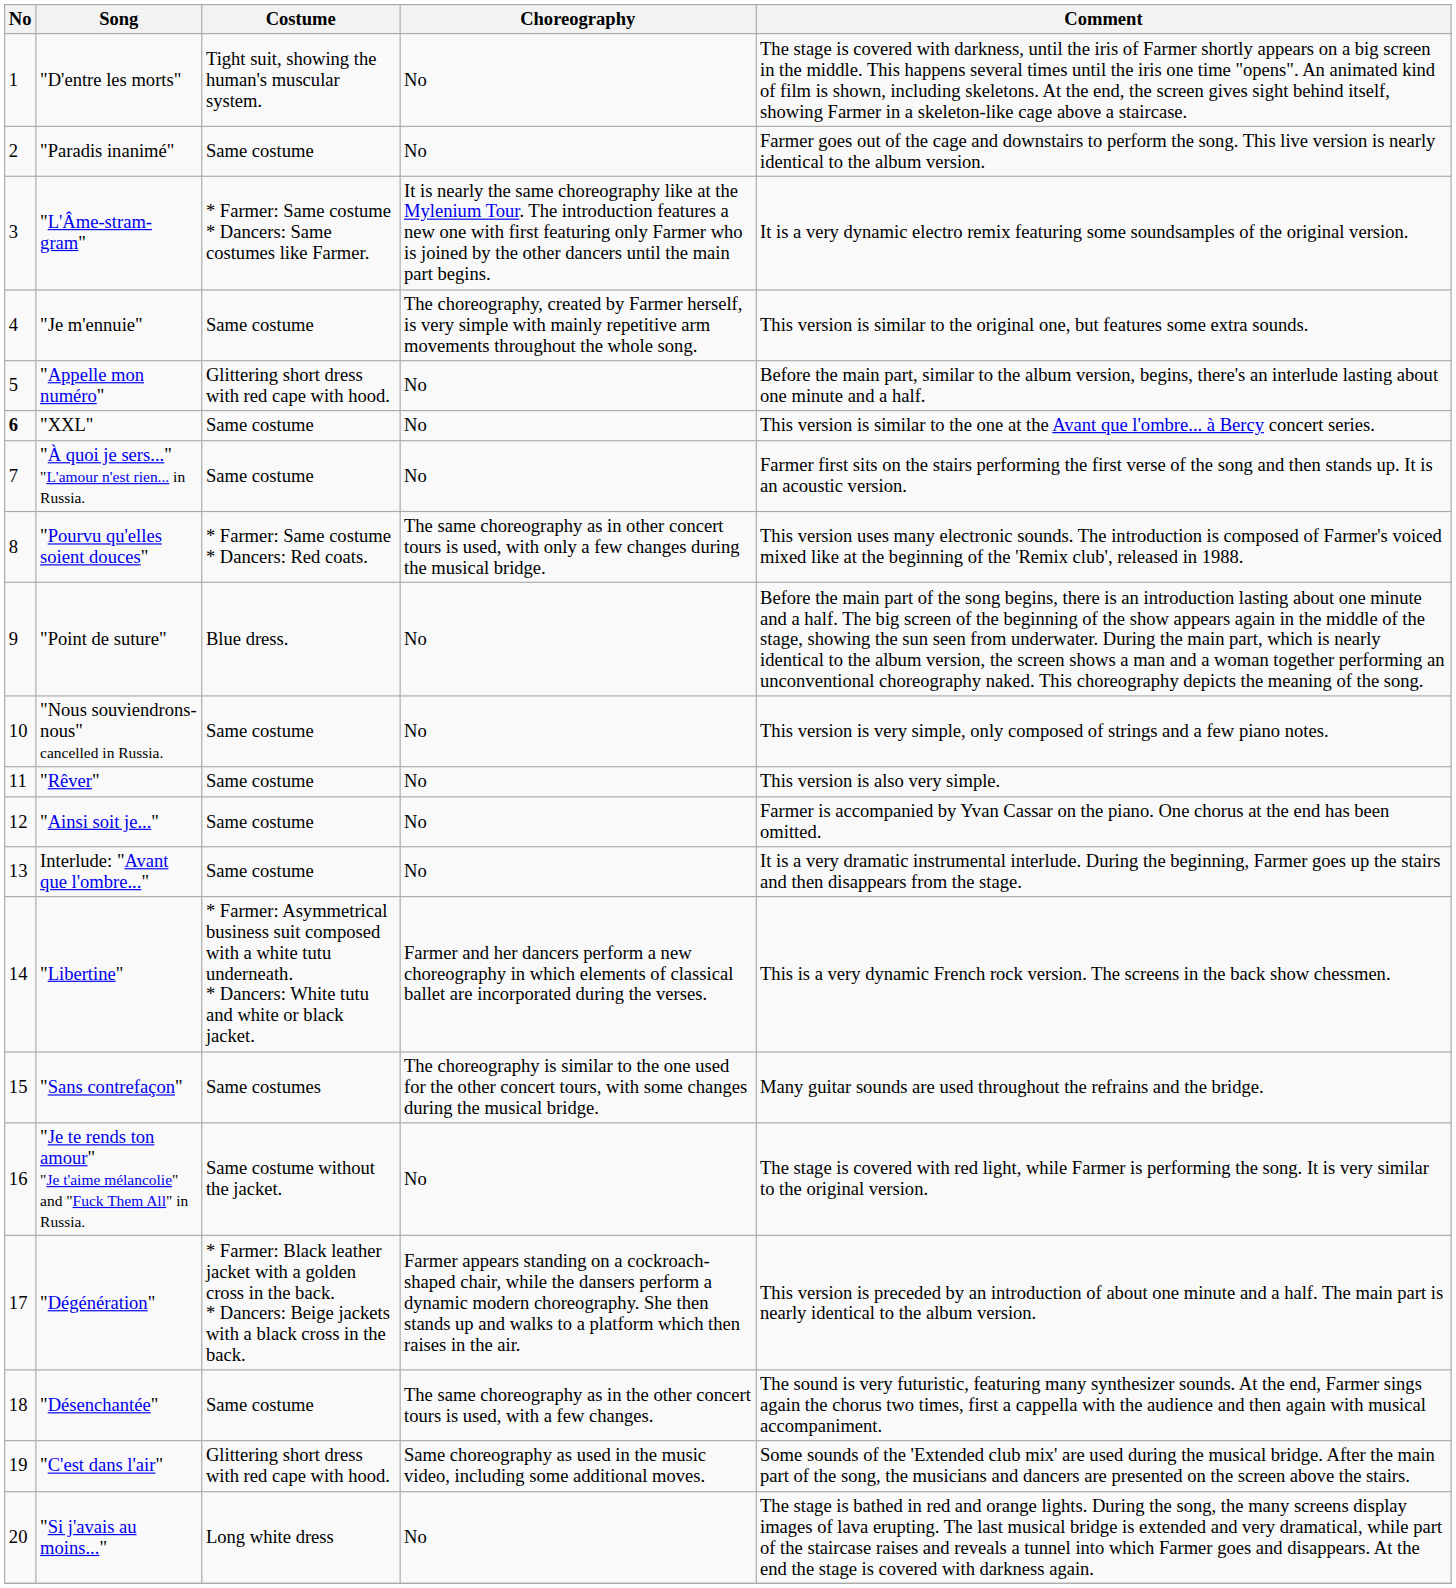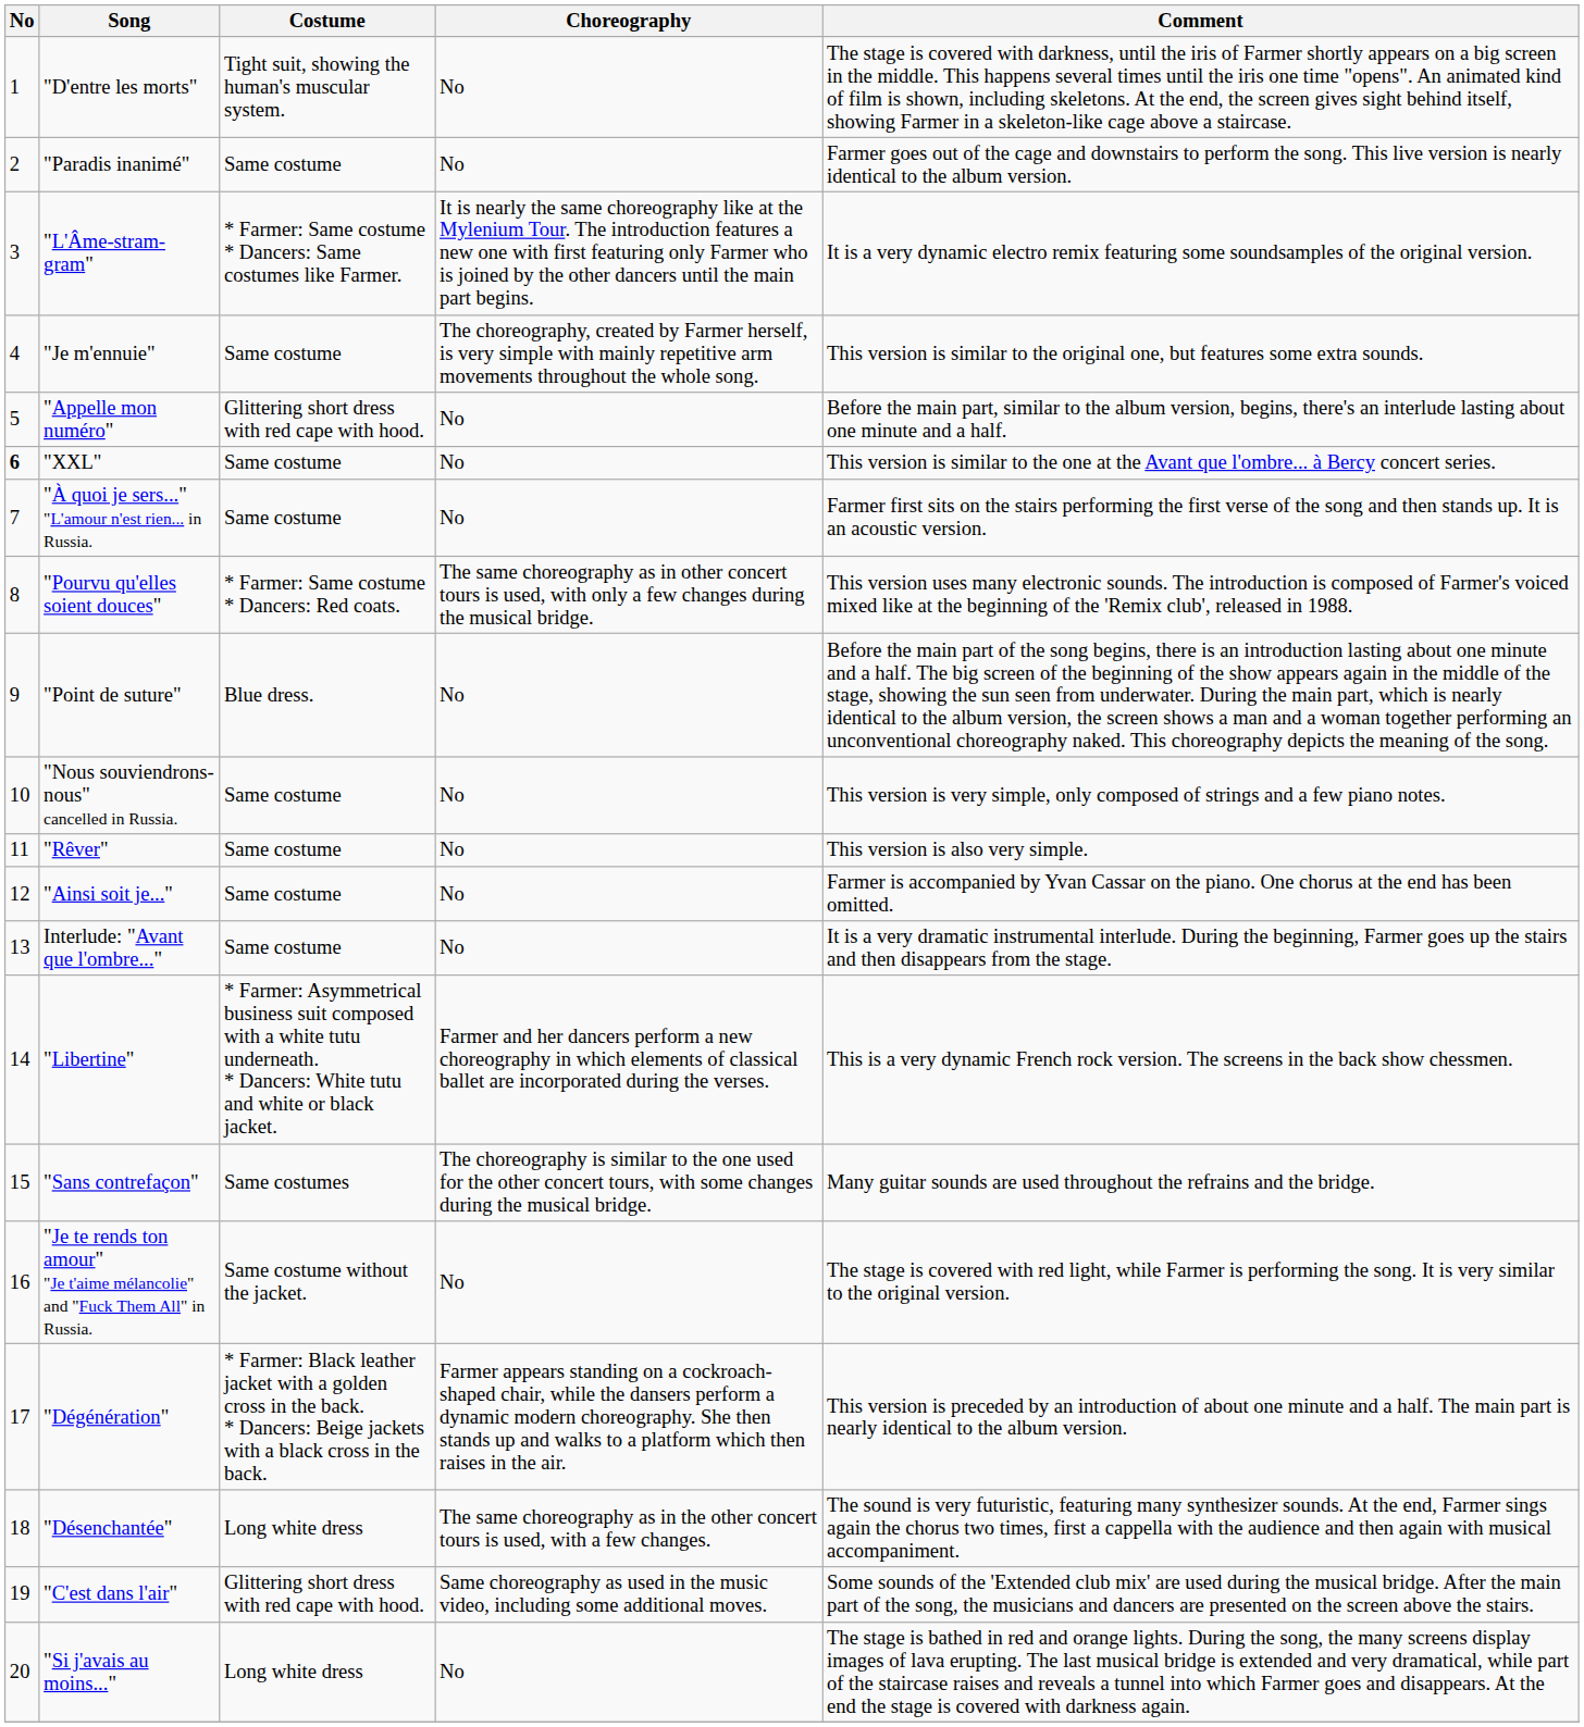 <table class="wikitable" border="1">
 <tr>
 <th>No</th>
 <th>Song</th>
 <th>Costume</th>
 <th>Choreography</th>
 <th>Comment</th>
 </tr>
 <tr>
 <td>1</td>
 <td>"D'entre les morts"</td>
 <td>Tight suit, showing the human's muscular system.</td>
 <td>No</td>
 <td>The stage is covered with darkness, until the iris of Farmer shortly appears on a big screen in the middle. This happens several times until the iris one time "opens". An animated kind of film is shown, including skeletons. At the end, the screen gives sight behind itself, showing Farmer in a skeleton-like cage above a staircase.</td>
 </tr>
 <tr>
 <td>2</td>
 <td>"Paradis inanimé"</td>
 <td>Same costume</td>
 <td>No</td>
 <td>Farmer goes out of the cage and downstairs to perform the song. This live version is nearly identical to the album version.</td>
 </tr>
 <tr>
 <td>3</td>
 <td>"<a href='#'>L'Âme-stram-gram</a>"</td>
 <td>* Farmer: Same costume <br> * Dancers: Same costumes like Farmer.</td>
 <td>It is nearly the same choreography like at the <a href='#'>Mylenium Tour</a>. The introduction features a new one with first featuring only Farmer who is joined by the other dancers until the main part begins.</td>
 <td>It is a very dynamic electro remix featuring some soundsamples of the original version.</td>
 </tr>
 <tr>
 <td>4</td>
 <td>"Je m'ennuie"</td>
 <td>Same costume</td>
 <td>The choreography, created by Farmer herself, is very simple with mainly repetitive arm movements throughout the whole song.</td>
 <td>This version is similar to the original one, but features some extra sounds.</td>
 </tr>
 <tr>
 <td>5</td>
 <td>"<a href='#'>Appelle mon numéro</a>"</td>
 <td>Glittering short dress with red cape with hood.</td>
 <td>No</td>
 <td>Before the main part, similar to the album version, begins, there's an interlude lasting about one minute and a half.</td>
 </tr>
 <tr>
 <td><strong>6</strong></td>
 <td>"XXL"</td>
 <td>Same costume</td>
 <td>No</td>
 <td>This version is similar to the one at the <a href='#'>Avant que l'ombre... à Bercy</a> concert series.</td>
 </tr>
 <tr>
 <td>7</td>
 <td>"<a href='#'>À quoi je sers...</a>" <br><small>"<a href='#'>L'amour n'est rien...</a> in Russia.</small></td>
 <td>Same costume</td>
 <td>No</td>
 <td>Farmer first sits on the stairs performing the first verse of the song and then stands up. It is an acoustic version.</td>
 </tr>
 <tr>
 <td>8</td>
 <td>"<a href='#'>Pourvu qu'elles soient douces</a>"</td>
 <td>* Farmer: Same costume <br> * Dancers: Red coats.</td>
 <td>The same choreography as in other concert tours is used, with only a few changes during the musical bridge.</td>
 <td>This version uses many electronic sounds. The introduction is composed of Farmer's voiced mixed like at the beginning of the 'Remix club', released in 1988.</td>
 </tr>
 <tr>
 <td>9</td>
 <td>"Point de suture"</td>
 <td>Blue dress.</td>
 <td>No</td>
 <td>Before the main part of the song begins, there is an introduction lasting about one minute and a half. The big screen of the beginning of the show appears again in the middle of the stage, showing the sun seen from underwater. During the main part, which is nearly identical to the album version, the screen shows a man and a woman together performing an unconventional choreography naked. This choreography depicts the meaning of the song.</td>
 </tr>
 <tr>
 <td>10</td>
 <td>"Nous souviendrons-nous"<br><small>cancelled in Russia.</small></td>
 <td>Same costume</td>
 <td>No</td>
 <td>This version is very simple, only composed of strings and a few piano notes.</td>
 </tr>
 <tr>
 <td>11</td>
 <td>"<a href='#'>Rêver</a>"</td>
 <td>Same costume</td>
 <td>No</td>
 <td>This version is also very simple.</td>
 </tr>
 <tr>
 <td>12</td>
 <td>"<a href='#'>Ainsi soit je...</a>"</td>
 <td>Same costume</td>
 <td>No</td>
 <td>Farmer is accompanied by Yvan Cassar on the piano. One chorus at the end has been omitted.</td>
 </tr>
 <tr>
 <td>13</td>
 <td>Interlude: "<a href='#'>Avant que l'ombre...</a>"</td>
 <td>Same costume</td>
 <td>No</td>
 <td>It is a very dramatic instrumental interlude. During the beginning, Farmer goes up the stairs and then disappears from the stage.</td>
 </tr>
 <tr>
 <td>14</td>
 <td>"<a href='#'>Libertine</a>"</td>
 <td>* Farmer: Asymmetrical business suit composed with a white tutu underneath. <br> * Dancers: White tutu and white or black jacket.</td>
 <td>Farmer and her dancers perform a new choreography in which elements of classical ballet are incorporated during the verses.</td>
 <td>This is a very dynamic French rock version. The screens in the back show chessmen.</td>
 </tr>
 <tr>
 <td>15</td>
 <td>"<a href='#'>Sans contrefaçon</a>"</td>
 <td>Same costumes</td>
 <td>The choreography is similar to the one used for the other concert tours, with some changes during the musical bridge.</td>
 <td>Many guitar sounds are used throughout the refrains and the bridge.</td>
 </tr>
 <tr>
 <td>16</td>
 <td>"<a href='#'>Je te rends ton amour</a>"<br><small>"<a href='#'>Je t'aime mélancolie</a>" and "<a href='#'>Fuck Them All</a>" in Russia.</small></td>
 <td>Same costume without the jacket.</td>
 <td>No</td>
 <td>The stage is covered with red light, while Farmer is performing the song. It is very similar to the original version.</td>
 </tr>
 <tr>
 <td>17</td>
 <td>"<a href='#'>Dégénération</a>"</td>
 <td>* Farmer: Black leather jacket with a golden cross in the back. <br> * Dancers: Beige jackets with a black cross in the back.</td>
 <td>Farmer appears standing on a cockroach-shaped chair, while the dansers perform a dynamic modern choreography. She then stands up and walks to a platform which then raises in the air.</td>
 <td>This version is preceded by an introduction of about one minute and a half. The main part is nearly identical to the album version.</td>
 </tr>
 <tr>
 <td>18</td>
 <td>"<a href='#'>Désenchantée</a>"</td>
-<td>Same costume</td>
+<td>Long white dress</td>
 <td>The same choreography as in the other concert tours is used, with a few changes.</td>
 <td>The sound is very futuristic, featuring many synthesizer sounds. At the end, Farmer sings again the chorus two times, first a cappella with the audience and then again with musical accompaniment.</td>
 </tr>
 <tr>
 <td>19</td>
 <td>"<a href='#'>C'est dans l'air</a>"</td>
 <td>Glittering short dress with red cape with hood.</td>
 <td>Same choreography as used in the music video, including some additional moves.</td>
 <td>Some sounds of the 'Extended club mix' are used during the musical bridge.  After the main part of the song, the musicians and dancers are presented on the screen above the stairs.</td>
 </tr>
 <tr>
 <td>20</td>
 <td>"<a href='#'>Si j'avais au moins...</a>"</td>
 <td>Long white dress</td>
 <td>No</td>
 <td>The stage is bathed in red and orange lights. During the song, the many screens display images of lava erupting. The last musical bridge is extended and very dramatical, while part of the staircase raises and reveals a tunnel into which Farmer goes and disappears. At the end the stage is covered with darkness again.</td>
 </tr>
 <tr>
 </tr>
 </table>
